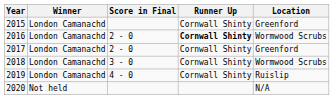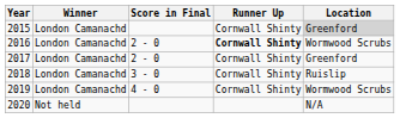 <table class="wikitable">
 <tr>
 <th>Year</th>
 <th>Winner</th>
 <th>Score in Final</th>
 <th>Runner Up</th>
 <th>Location</th>
 </tr>
 <tr>
 <td>2015</td>
 <td>London Camanachd</td>
 <td></td>
 <td>Cornwall Shinty</td>
-<td>Greenford</td>
+<td style="background: lightgrey;">Greenford</td>
 </tr>
 <tr>
 <td>2016</td>
 <td>London Camanachd</td>
 <td>2 - 0</td>
 <td><strong>Cornwall Shinty</strong></td>
 <td>Wormwood Scrubs</td>
 </tr>
 <tr>
 <td>2017</td>
 <td>London Camanachd</td>
 <td>2 - 0</td>
 <td>Cornwall Shinty</td>
 <td>Greenford</td>
 </tr>
 <tr>
 <td>2018</td>
 <td>London Camanachd</td>
 <td>3 - 0</td>
 <td>Cornwall Shinty</td>
-<td>Wormwood Scrubs</td>
+<td>Ruislip</td>
 </tr>
 <tr>
 <td>2019</td>
 <td>London Camanachd</td>
 <td>4 - 0</td>
 <td>Cornwall Shinty</td>
-<td>Ruislip</td>
+<td>Wormwood Scrubs</td>
 </tr>
 <tr>
 <td>2020</td>
 <td>Not held</td>
 <td></td>
 <td></td>
 <td>N/A</td>
 </tr>
 </table>
